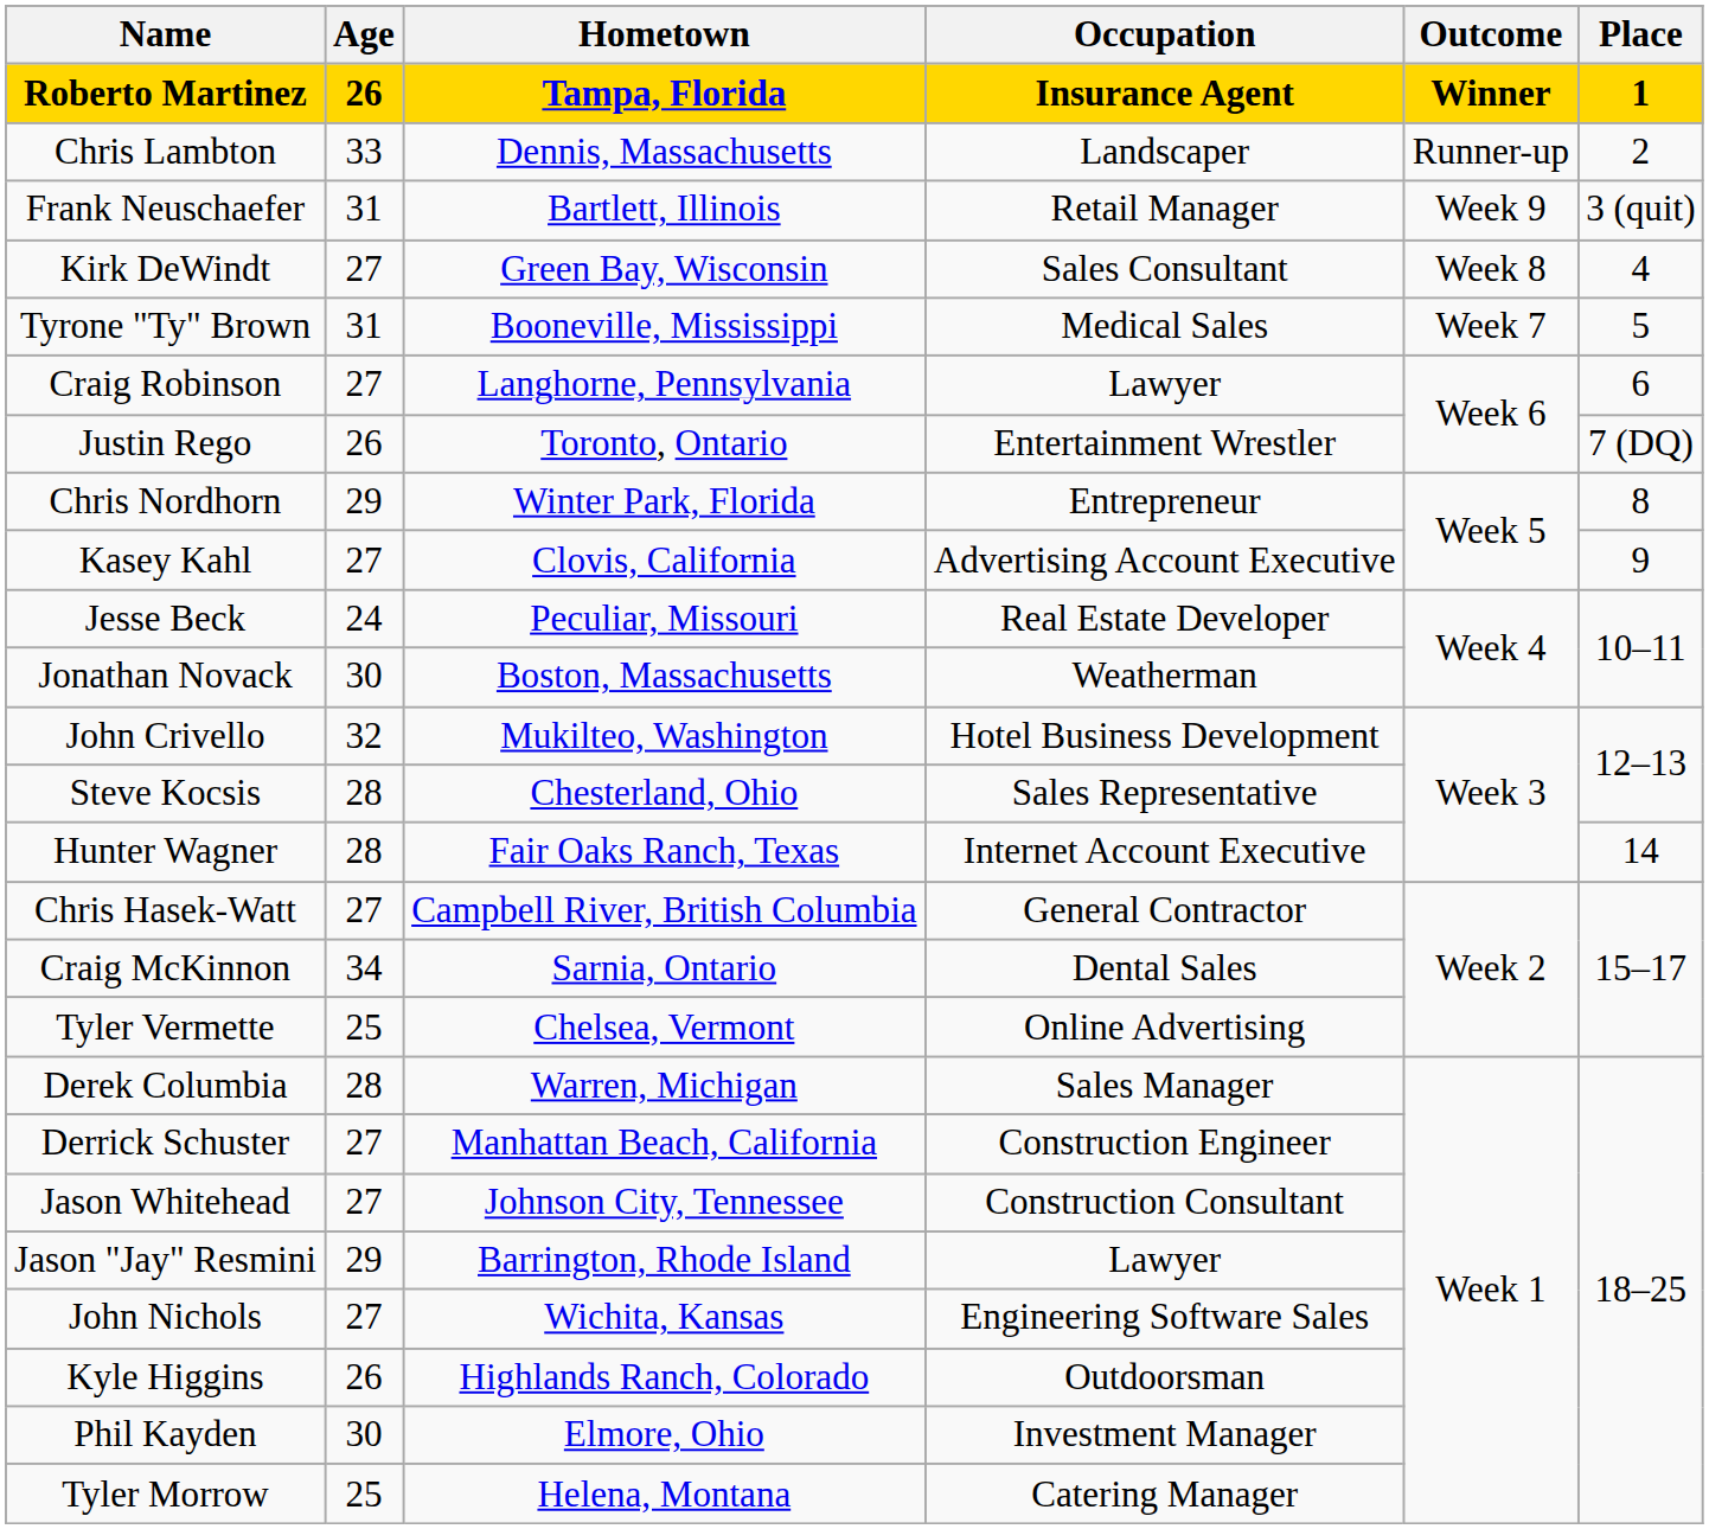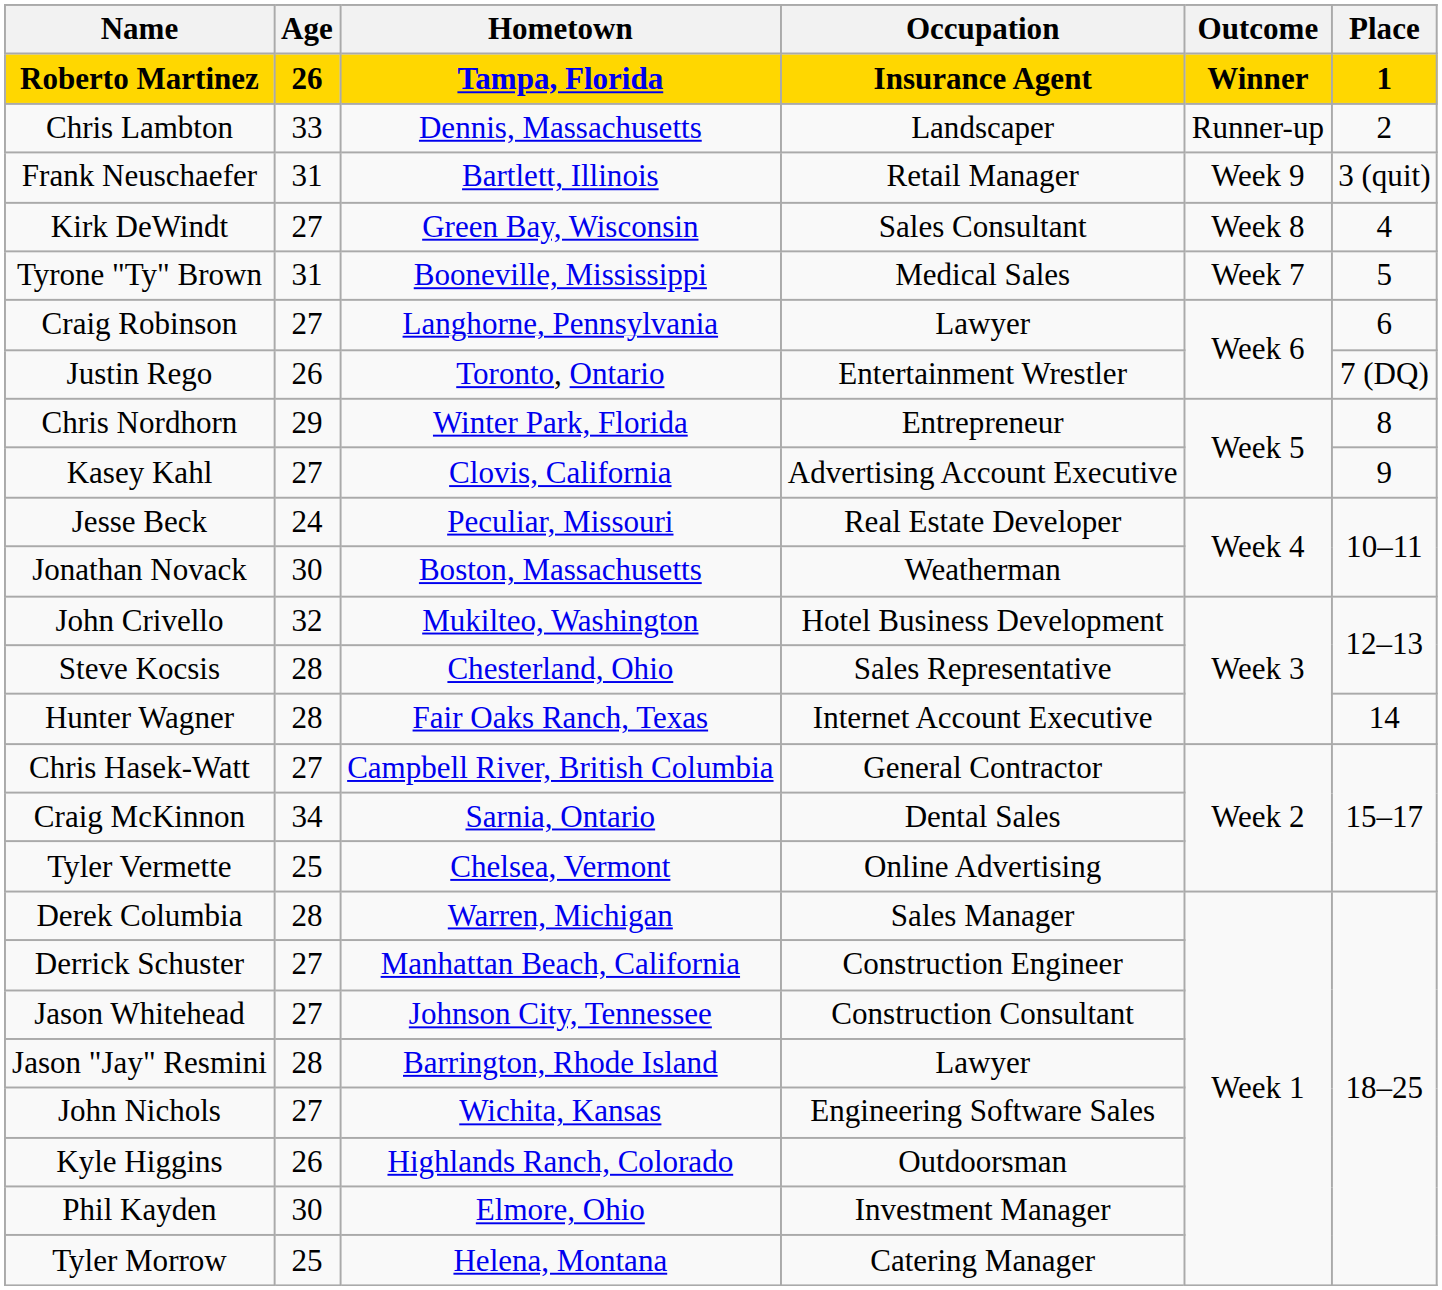 <table class="wikitable sortable" style="text-align:center;">
 <tr>
 <th>Name</th>
 <th>Age</th>
 <th>Hometown</th>
 <th>Occupation</th>
 <th>Outcome</th>
 <th>Place</th>
 </tr>
 <tr bgcolor="gold">
 <td><strong>Roberto Martinez</strong></td>
 <td><strong>26</strong></td>
 <td><strong><a href='#'>Tampa, Florida</a></strong></td>
 <td><strong>Insurance Agent</strong></td>
 <td><strong>Winner</strong></td>
 <td><strong>1</strong></td>
 </tr>
 <tr>
 <td>Chris Lambton</td>
 <td>33</td>
 <td><a href='#'>Dennis, Massachusetts</a></td>
 <td>Landscaper</td>
 <td data-sort-value="Wh">Runner-up</td>
 <td>2</td>
 </tr>
 <tr>
 <td>Frank Neuschaefer</td>
 <td>31</td>
 <td><a href='#'>Bartlett, Illinois</a> </td>
 <td>Retail Manager</td>
 <td>Week 9</td>
 <td>3 (quit)</td>
 </tr>
 <tr>
 <td>Kirk DeWindt</td>
 <td>27</td>
 <td><a href='#'>Green Bay, Wisconsin</a></td>
 <td>Sales Consultant</td>
 <td>Week 8</td>
 <td>4</td>
 </tr>
 <tr>
 <td>Tyrone "Ty" Brown</td>
 <td>31</td>
 <td><a href='#'>Booneville, Mississippi</a></td>
 <td>Medical Sales</td>
 <td>Week 7</td>
 <td>5</td>
 </tr>
 <tr>
 <td>Craig Robinson</td>
 <td>27</td>
 <td><a href='#'>Langhorne, Pennsylvania</a></td>
 <td>Lawyer</td>
 <td rowspan="2">Week 6</td>
 <td>6</td>
 </tr>
 <tr>
 <td>Justin Rego</td>
 <td>26</td>
 <td><a href='#'>Toronto</a>, <a href='#'>Ontario</a></td>
 <td>Entertainment Wrestler</td>
 <td>7 (DQ)</td>
 </tr>
 <tr>
 <td>Chris Nordhorn</td>
 <td>29</td>
 <td><a href='#'>Winter Park, Florida</a></td>
 <td>Entrepreneur</td>
 <td rowspan="2">Week 5</td>
 <td>8</td>
 </tr>
 <tr>
 <td>Kasey Kahl</td>
 <td>27</td>
 <td><a href='#'>Clovis, California</a></td>
 <td>Advertising Account Executive</td>
 <td>9</td>
 </tr>
 <tr>
 <td>Jesse Beck</td>
 <td>24</td>
 <td><a href='#'>Peculiar, Missouri</a></td>
 <td>Real Estate Developer</td>
 <td rowspan="2">Week 4</td>
 <td rowspan="2">10–11</td>
 </tr>
 <tr>
 <td>Jonathan Novack</td>
 <td>30</td>
 <td><a href='#'>Boston, Massachusetts</a></td>
 <td>Weatherman</td>
 </tr>
 <tr>
 <td>John Crivello</td>
 <td>32</td>
 <td><a href='#'>Mukilteo, Washington</a></td>
 <td>Hotel Business Development</td>
 <td rowspan="3">Week 3</td>
 <td rowspan="2">12–13</td>
 </tr>
 <tr>
 <td>Steve Kocsis</td>
 <td>28</td>
 <td><a href='#'>Chesterland, Ohio</a></td>
 <td>Sales Representative</td>
 </tr>
 <tr>
 <td>Hunter Wagner</td>
 <td>28</td>
 <td><a href='#'>Fair Oaks Ranch, Texas</a></td>
 <td>Internet Account Executive</td>
 <td>14</td>
 </tr>
 <tr>
 <td>Chris Hasek-Watt</td>
 <td>27</td>
 <td><a href='#'>Campbell River, British Columbia</a></td>
 <td>General Contractor</td>
 <td rowspan="3">Week 2</td>
 <td rowspan="3">15–17</td>
 </tr>
 <tr>
 <td>Craig McKinnon</td>
 <td>34</td>
 <td><a href='#'>Sarnia, Ontario</a></td>
 <td>Dental Sales</td>
 </tr>
 <tr>
 <td>Tyler Vermette</td>
 <td>25</td>
 <td><a href='#'>Chelsea, Vermont</a></td>
 <td>Online Advertising</td>
 </tr>
 <tr>
 <td>Derek Columbia</td>
 <td>28</td>
 <td><a href='#'>Warren, Michigan</a></td>
 <td>Sales Manager</td>
 <td rowspan="8">Week 1</td>
 <td rowspan="8">18–25</td>
 </tr>
 <tr>
 <td>Derrick Schuster</td>
 <td>27</td>
 <td><a href='#'>Manhattan Beach, California</a></td>
 <td>Construction Engineer</td>
 </tr>
 <tr>
 <td>Jason Whitehead</td>
 <td>27</td>
 <td><a href='#'>Johnson City, Tennessee</a></td>
 <td>Construction Consultant</td>
 </tr>
 <tr>
 <td>Jason "Jay" Resmini</td>
-<td>29</td>
+<td>28</td>
 <td><a href='#'>Barrington, Rhode Island</a></td>
 <td>Lawyer</td>
 </tr>
 <tr>
 <td>John Nichols</td>
 <td>27</td>
 <td><a href='#'>Wichita, Kansas</a></td>
 <td>Engineering Software Sales</td>
 </tr>
 <tr>
 <td>Kyle Higgins</td>
 <td>26</td>
 <td><a href='#'>Highlands Ranch, Colorado</a></td>
 <td>Outdoorsman</td>
 </tr>
 <tr>
 <td>Phil Kayden</td>
 <td>30</td>
 <td><a href='#'>Elmore, Ohio</a></td>
 <td>Investment Manager</td>
 </tr>
 <tr>
 <td>Tyler Morrow</td>
 <td>25</td>
 <td><a href='#'>Helena, Montana</a></td>
 <td>Catering Manager</td>
 </tr>
 </table>
